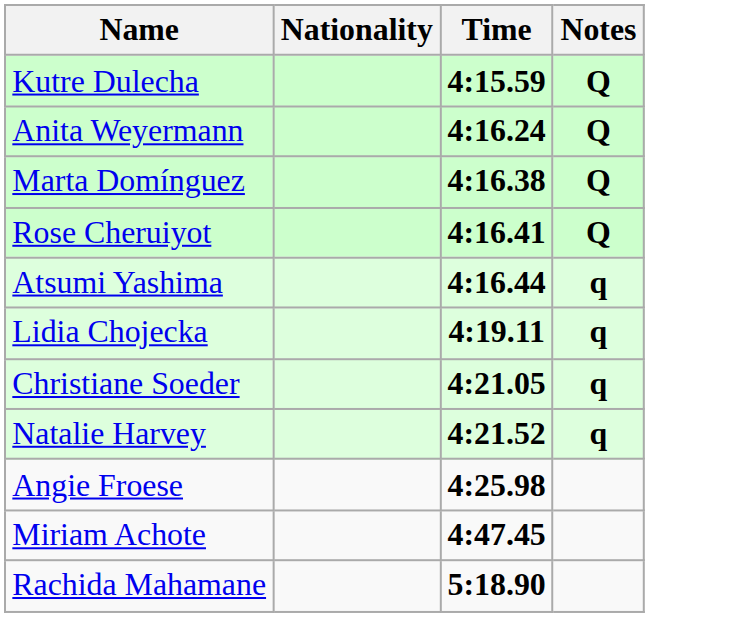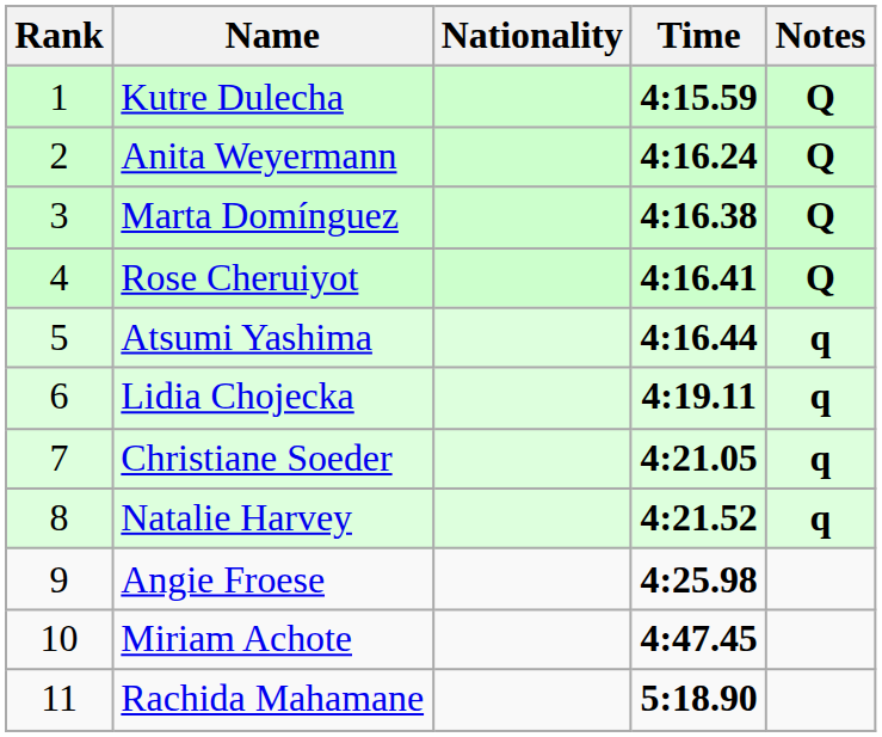 <table class="wikitable sortable" style="text-align:center">
 <tr>
+<th>Rank</th>
 <th>Name</th>
 <th>Nationality</th>
 <th>Time</th>
 <th>Notes</th>
 </tr>
 <tr bgcolor=ccffcc>
+<td>1</td>
 <td align=left><a href='#'>Kutre Dulecha</a></td>
 <td align=left></td>
 <td><strong>4:15.59</strong></td>
 <td><strong>Q</strong></td>
 </tr>
 <tr bgcolor=ccffcc>
+<td>2</td>
 <td align=left><a href='#'>Anita Weyermann</a></td>
 <td align=left></td>
 <td><strong>4:16.24</strong></td>
 <td><strong>Q</strong></td>
 </tr>
 <tr bgcolor=ccffcc>
+<td>3</td>
 <td align=left><a href='#'>Marta Domínguez</a></td>
 <td align=left></td>
 <td><strong>4:16.38</strong></td>
 <td><strong>Q</strong></td>
 </tr>
 <tr bgcolor=ccffcc>
+<td>4</td>
 <td align=left><a href='#'>Rose Cheruiyot</a></td>
 <td align=left></td>
 <td><strong>4:16.41</strong></td>
 <td><strong>Q</strong></td>
 </tr>
 <tr bgcolor=ddffdd>
+<td>5</td>
 <td align=left><a href='#'>Atsumi Yashima</a></td>
 <td align=left></td>
 <td><strong>4:16.44</strong></td>
 <td><strong>q</strong></td>
 </tr>
 <tr bgcolor=ddffdd>
+<td>6</td>
 <td align=left><a href='#'>Lidia Chojecka</a></td>
 <td align=left></td>
 <td><strong>4:19.11</strong></td>
 <td><strong>q</strong></td>
 </tr>
 <tr bgcolor=ddffdd>
+<td>7</td>
 <td align=left><a href='#'>Christiane Soeder</a></td>
 <td align=left></td>
 <td><strong>4:21.05</strong></td>
 <td><strong>q</strong></td>
 </tr>
 <tr bgcolor=ddffdd>
+<td>8</td>
 <td align=left><a href='#'>Natalie Harvey</a></td>
 <td align=left></td>
 <td><strong>4:21.52</strong></td>
 <td><strong>q</strong></td>
 </tr>
 <tr>
+<td>9</td>
 <td align=left><a href='#'>Angie Froese</a></td>
 <td align=left></td>
 <td><strong>4:25.98</strong></td>
 <td></td>
 </tr>
 <tr>
+<td>10</td>
 <td align=left><a href='#'>Miriam Achote</a></td>
 <td align=left></td>
 <td><strong>4:47.45</strong></td>
 <td></td>
 </tr>
 <tr>
+<td>11</td>
 <td align=left><a href='#'>Rachida Mahamane</a></td>
 <td align=left></td>
 <td><strong>5:18.90</strong></td>
 <td></td>
 </tr>
 </table>
